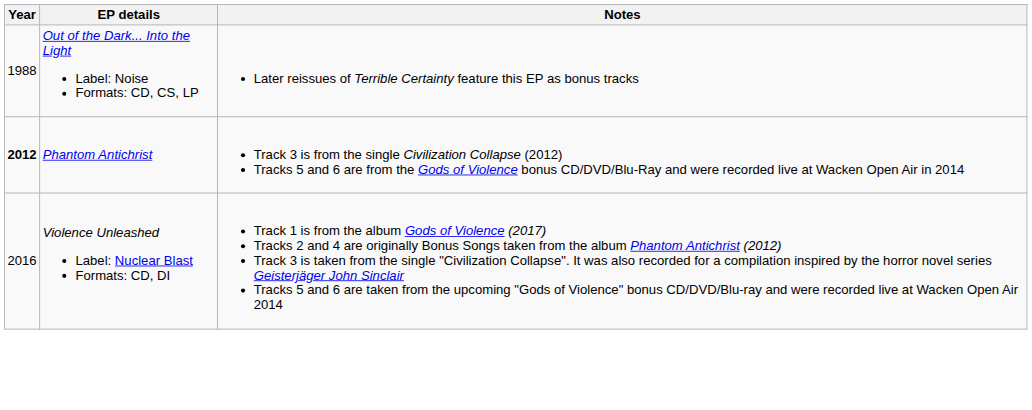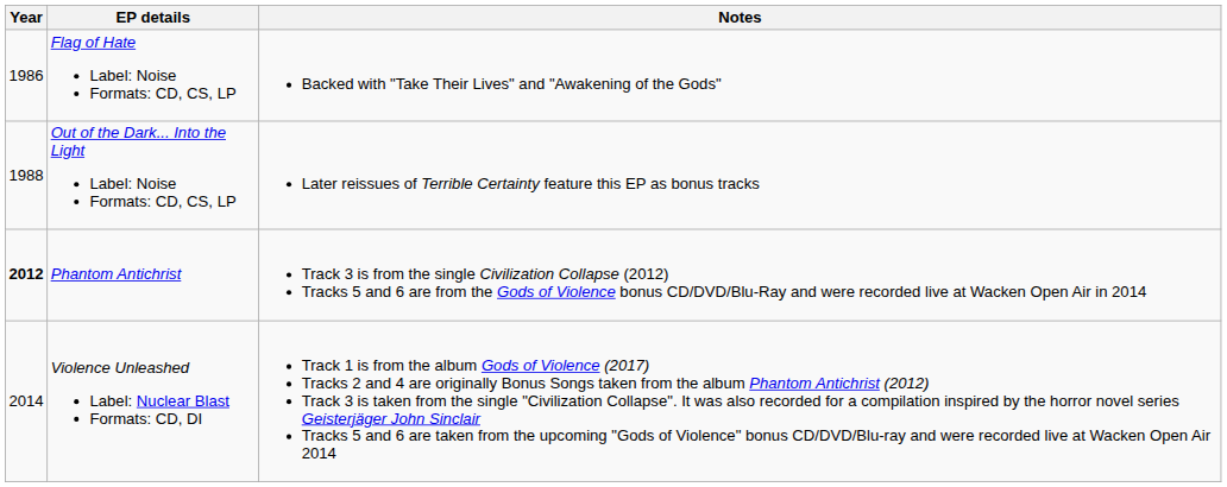 <table class="wikitable" border="1">
 <tr>
 <th>Year</th>
 <th width="210">EP details</th>
 <th>Notes</th>
+</tr>
+<tr>
+<td align="center">1986</td>
+<td><em><a href='#'>Flag of Hate</a></em><br><ul><li>Label: Noise</li><li>Formats: CD, CS, LP</li></ul></td>
+<td><br><ul><li>Backed with "Take Their Lives" and "Awakening of the Gods"</li></ul></td>
 </tr>
 <tr>
 <td align="center">1988</td>
 <td><em><a href='#'>Out of the Dark... Into the Light</a></em><br><ul><li>Label: Noise</li><li>Formats: CD, CS, LP</li></ul></td>
 <td><br><ul><li>Later reissues of <em>Terrible Certainty</em> feature this EP as bonus tracks</li></ul></td>
 </tr>
 <tr>
 <td><strong>2012</strong></td>
 <td><em><a href='#'>Phantom Antichrist</a></em></td>
 <td><br><ul><li>Track 3 is from the single <em>Civilization Collapse</em> (2012)</li><li>Tracks 5 and 6 are from the <em><a href='#'>Gods of Violence</a></em> bonus CD/DVD/Blu-Ray and were recorded live at Wacken Open Air in 2014</li></ul></td>
 </tr>
 <tr>
-<td>2016</td>
+<td>2014</td>
 <td><em>Violence Unleashed</em><br><ul><li>Label: <a href='#'>Nuclear Blast</a></li><li>Formats: CD, DI</li></ul></td>
 <td><br><ul><li>Track 1 is from the album <em><a href='#'>Gods of Violence</a> (2017)</em></li><li>Tracks 2 and 4 are originally Bonus Songs taken from the album <em><a href='#'>Phantom Antichrist</a> (2012)</em></li><li>Track 3 is taken from the single "Civilization Collapse". It was also recorded for a compilation inspired by the horror novel series <em><a href='#'>Geisterjäger John Sinclair</a></em></li><li>Tracks 5 and 6 are taken from the upcoming "Gods of Violence" bonus CD/DVD/Blu-ray and were recorded live at Wacken Open Air 2014</li></ul></td>
 </tr>
 </table>
